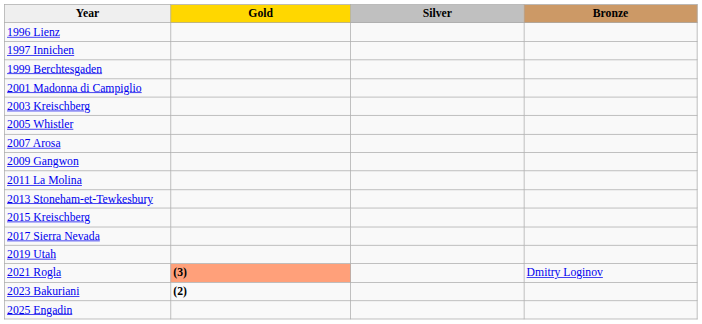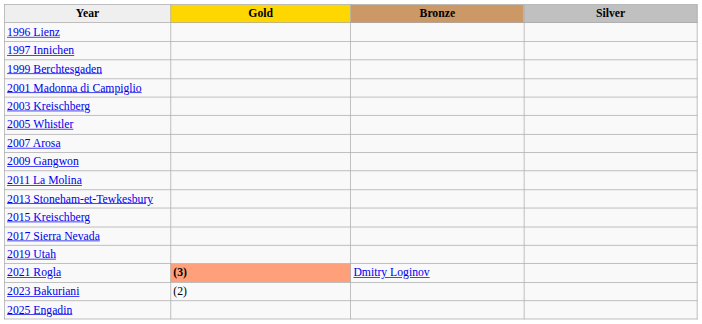 <table class="wikitable sortable" style="width:950px;">
 <tr>
 <th style="width:24%; background:#efefef;">Year</th>
 <th style="width:26%; background:gold">Gold</th>
+<th style="width:25%; background:#CC9966">Bronze</th>
 <th style="width:25%; background:silver">Silver</th>
-<th style="width:25%; background:#CC9966">Bronze</th>
 </tr>
 <tr>
 <td><a href='#'>1996 Lienz</a></td>
 <td></td>
 <td></td>
 <td></td>
 </tr>
 <tr>
 <td><a href='#'>1997 Innichen</a></td>
 <td></td>
 <td></td>
 <td></td>
 </tr>
 <tr>
 <td><a href='#'>1999 Berchtesgaden</a></td>
 <td></td>
 <td></td>
 <td></td>
 </tr>
 <tr>
 <td><a href='#'>2001 Madonna di Campiglio</a></td>
 <td></td>
 <td></td>
 <td></td>
 </tr>
 <tr>
 <td><a href='#'>2003 Kreischberg</a></td>
 <td></td>
 <td></td>
 <td></td>
 </tr>
 <tr>
 <td><a href='#'>2005 Whistler</a></td>
 <td></td>
 <td></td>
 <td></td>
 </tr>
 <tr>
 <td><a href='#'>2007 Arosa</a></td>
 <td></td>
 <td></td>
 <td></td>
 </tr>
 <tr>
 <td><a href='#'>2009 Gangwon</a></td>
 <td></td>
 <td></td>
 <td></td>
 </tr>
 <tr>
 <td><a href='#'>2011 La Molina</a></td>
 <td></td>
 <td></td>
 <td></td>
 </tr>
 <tr>
 <td><a href='#'>2013 Stoneham-et-Tewkesbury</a></td>
 <td></td>
 <td></td>
 <td></td>
 </tr>
 <tr>
 <td><a href='#'>2015 Kreischberg</a></td>
 <td></td>
 <td></td>
 <td></td>
 </tr>
 <tr>
 <td><a href='#'>2017 Sierra Nevada</a></td>
 <td></td>
 <td></td>
 <td></td>
 </tr>
 <tr>
 <td><a href='#'>2019 Utah</a></td>
 <td></td>
 <td></td>
 <td></td>
 </tr>
 <tr>
 <td><a href='#'>2021 Rogla</a></td>
 <td style="background: lightsalmon;"> <strong>(3)</strong></td>
+<td> <a href='#'>Dmitry Loginov</a> </td>
 <td></td>
-<td> <a href='#'>Dmitry Loginov</a> </td>
 </tr>
 <tr>
 <td><a href='#'>2023 Bakuriani</a></td>
-<td><strong> (2)</strong></td>
+<td> (2)</td>
 <td></td>
 <td></td>
 </tr>
 <tr>
 <td><a href='#'>2025 Engadin</a></td>
 <td></td>
 <td></td>
 <td></td>
 </tr>
 </table>
